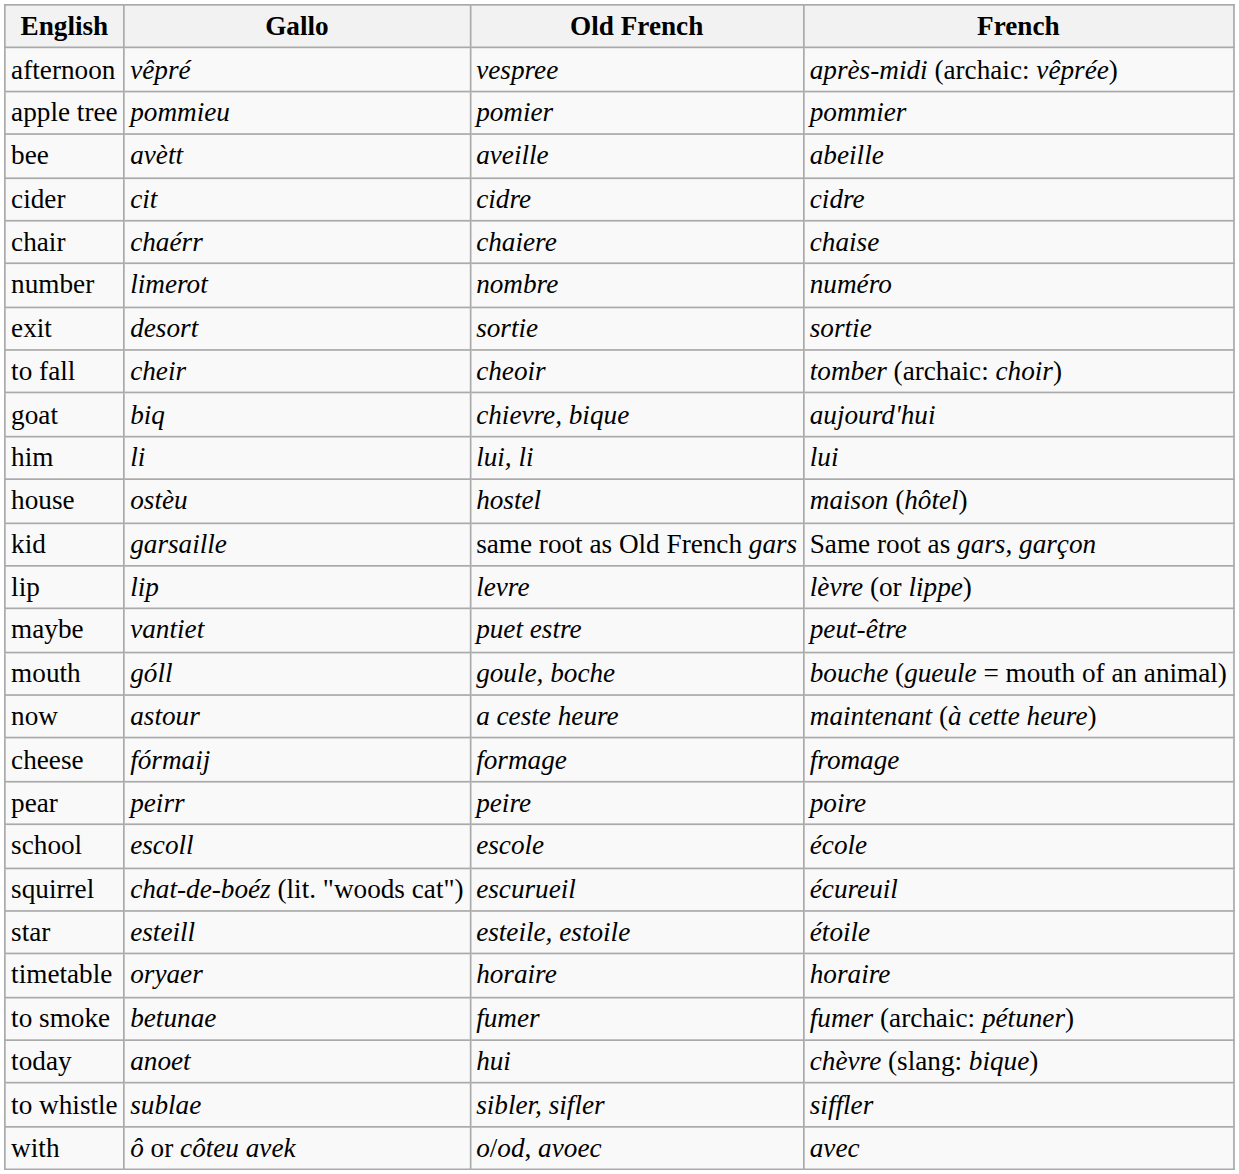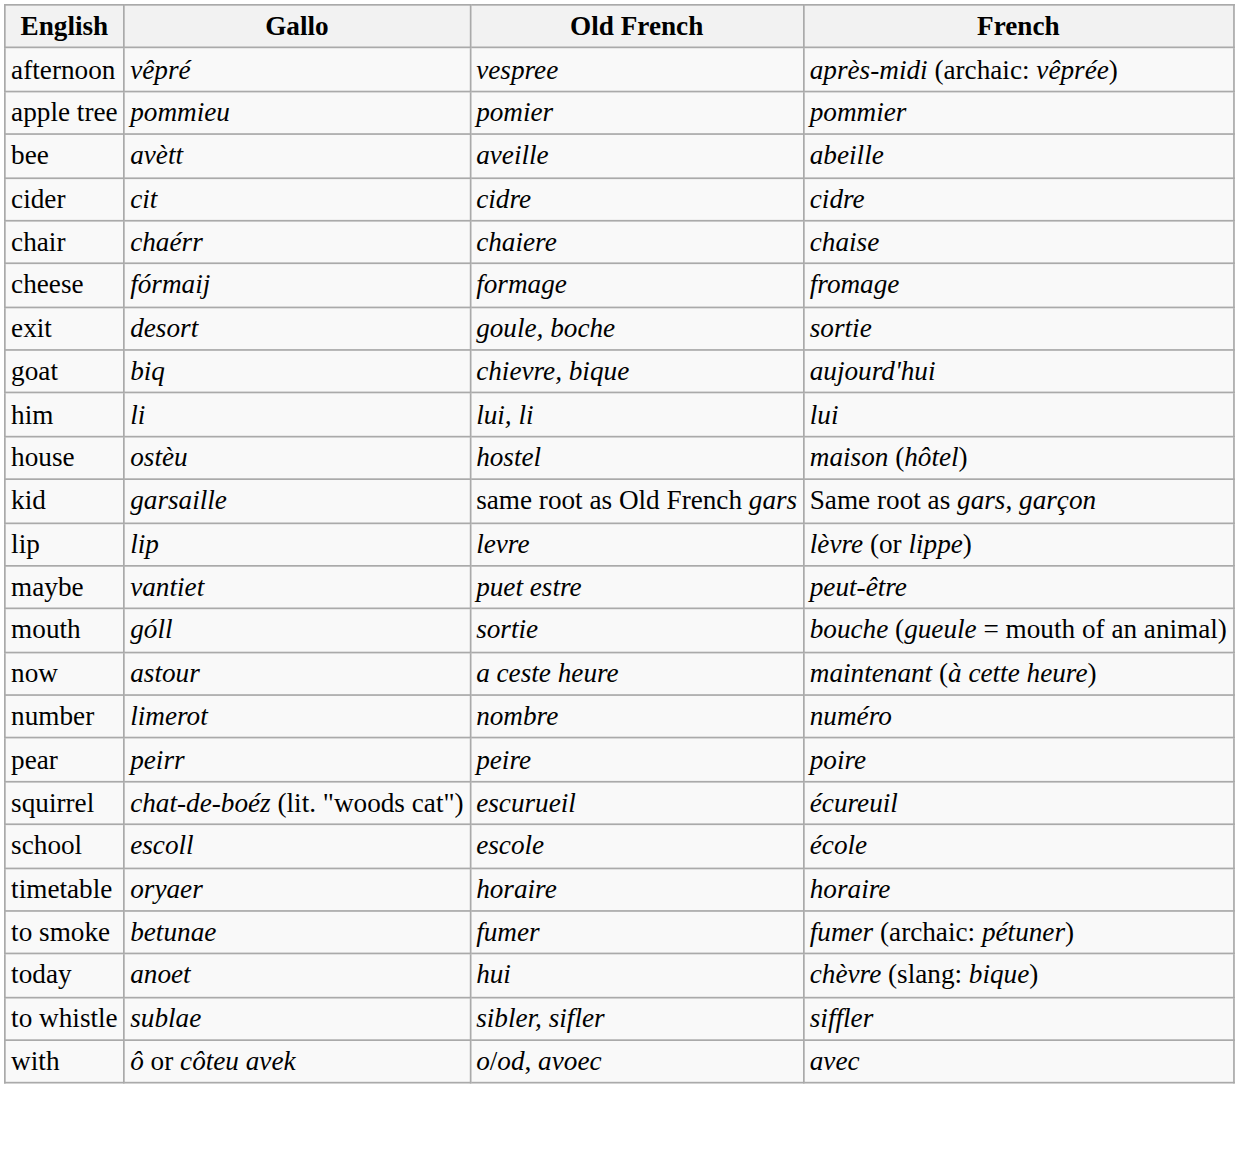 <table class="wikitable">
 <tr>
 <th>English</th>
 <th>Gallo</th>
 <th>Old French</th>
 <th>French</th>
 </tr>
 <tr>
 <td>afternoon</td>
 <td><em>vêpré</em></td>
 <td><em>vespree</em></td>
 <td><em>après-midi</em> (archaic: <em>vêprée</em>)</td>
 </tr>
 <tr>
 <td>apple tree</td>
 <td><em>pommieu</em></td>
 <td><em>pomier</em></td>
 <td><em>pommier</em></td>
 </tr>
 <tr>
 <td>bee</td>
 <td><em>avètt</em></td>
 <td><em>aveille</em></td>
 <td><em>abeille</em></td>
 </tr>
 <tr>
 <td>cider</td>
 <td><em>cit</em></td>
 <td><em>cidre</em></td>
 <td><em>cidre</em></td>
 </tr>
 <tr>
 <td>chair</td>
 <td><em>chaérr</em></td>
 <td><em>chaiere</em></td>
 <td><em>chaise</em></td>
 </tr>
 <tr>
-<td>number</td>
-<td><em>limerot</em></td>
-<td><em>nombre</em></td>
-<td><em>numéro</em></td>
+<td>cheese</td>
+<td><em>fórmaij</em></td>
+<td><em>formage</em></td>
+<td><em>fromage</em></td>
 </tr>
 <tr>
 <td>exit</td>
 <td><em>desort</em></td>
+<td><em>goule, boche</em></td>
 <td><em>sortie</em></td>
-<td><em>sortie</em></td>
-</tr>
-<tr>
-<td>to fall</td>
-<td><em>cheir</em></td>
-<td><em>cheoir</em></td>
-<td><em>tomber</em> (archaic: <em>choir</em>)</td>
 </tr>
 <tr>
 <td>goat</td>
 <td><em>biq</em></td>
 <td><em>chievre, bique</em></td>
 <td><em>aujourd'hui</em></td>
 </tr>
 <tr>
 <td>him</td>
 <td><em>li</em></td>
 <td><em>lui, li</em></td>
 <td><em>lui</em></td>
 </tr>
 <tr>
 <td>house</td>
 <td><em>ostèu</em></td>
 <td><em>hostel</em></td>
 <td><em>maison</em> (<em>hôtel</em>)</td>
 </tr>
 <tr>
 <td>kid</td>
 <td><em>garsaille</em></td>
 <td>same root as Old French <em>gars</em></td>
 <td>Same root as <em>gars</em>, <em>garçon</em></td>
 </tr>
 <tr>
 <td>lip</td>
 <td><em>lip</em></td>
 <td><em>levre</em></td>
 <td><em>lèvre</em> (or <em>lippe</em>)</td>
 </tr>
 <tr>
 <td>maybe</td>
 <td><em>vantiet</em></td>
 <td><em>puet estre</em></td>
 <td><em>peut-être</em></td>
 </tr>
 <tr>
 <td>mouth</td>
 <td><em>góll</em></td>
-<td><em>goule, boche</em></td>
+<td><em>sortie</em></td>
 <td><em>bouche</em> (<em>gueule</em> = mouth of an animal)</td>
 </tr>
 <tr>
 <td>now</td>
 <td><em>astour</em></td>
 <td><em>a ceste heure</em></td>
 <td><em>maintenant</em> (<em>à cette heure</em>)</td>
 </tr>
 <tr>
-<td>cheese</td>
-<td><em>fórmaij</em></td>
-<td><em>formage</em></td>
-<td><em>fromage</em></td>
+<td>number</td>
+<td><em>limerot</em></td>
+<td><em>nombre</em></td>
+<td><em>numéro</em></td>
 </tr>
 <tr>
 <td>pear</td>
 <td><em>peirr</em></td>
 <td><em>peire</em></td>
 <td><em>poire</em></td>
 </tr>
 <tr>
-<td>school</td>
-<td><em>escoll</em></td>
-<td><em>escole</em></td>
-<td><em>école</em></td>
-</tr>
-<tr>
 <td>squirrel</td>
 <td><em>chat-de-boéz</em> (lit. "woods cat")</td>
 <td><em>escurueil</em></td>
 <td><em>écureuil</em></td>
 </tr>
 <tr>
-<td>star</td>
-<td><em>esteill</em></td>
-<td><em>esteile, estoile</em></td>
-<td><em>étoile</em></td>
+<td>school</td>
+<td><em>escoll</em></td>
+<td><em>escole</em></td>
+<td><em>école</em></td>
 </tr>
 <tr>
 <td>timetable</td>
 <td><em>oryaer</em></td>
 <td><em>horaire</em></td>
 <td><em>horaire</em></td>
 </tr>
 <tr>
 <td>to smoke</td>
 <td><em>betunae</em></td>
 <td><em>fumer</em></td>
 <td><em>fumer</em> (archaic: <em>pétuner</em>)</td>
 </tr>
 <tr>
 <td>today</td>
 <td><em>anoet</em></td>
 <td><em>hui</em></td>
 <td><em>chèvre</em> (slang: <em>bique</em>)</td>
 </tr>
 <tr>
 <td>to whistle</td>
 <td><em>sublae</em></td>
 <td><em>sibler, sifler</em></td>
 <td><em>siffler</em></td>
 </tr>
 <tr>
 <td>with</td>
 <td><em>ô</em> or <em>côteu avek</em></td>
 <td><em>o</em>/<em>od</em>, <em>avoec</em></td>
 <td><em>avec</em></td>
 </tr>
 </table>
